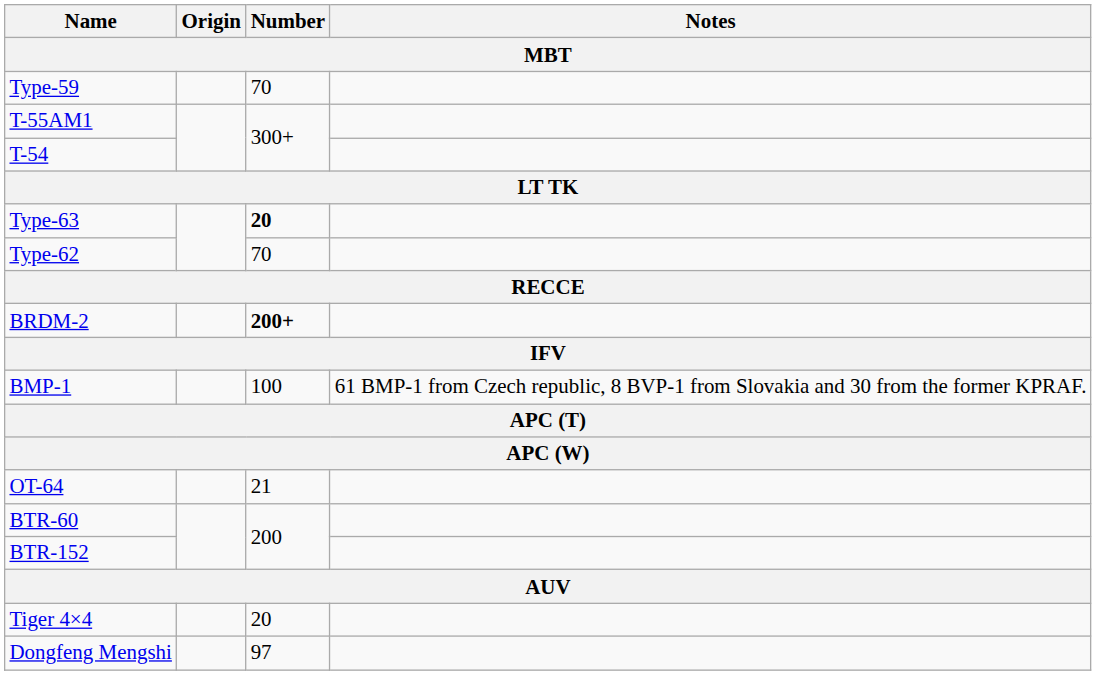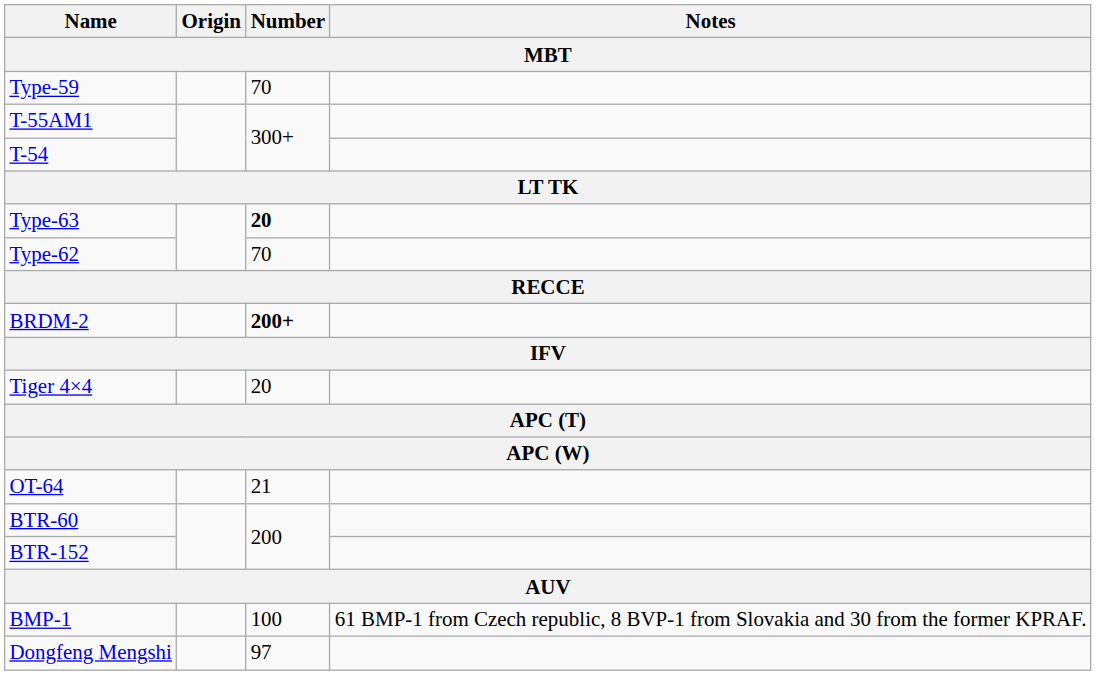 <table class="wikitable">
 <tr>
 <th>Name</th>
 <th>Origin</th>
 <th>Number</th>
 <th>Notes</th>
 </tr>
 <tr>
 <th colspan="4">MBT</th>
 </tr>
 <tr>
 <td><a href='#'>Type-59</a></td>
 <td></td>
 <td>70</td>
 <td></td>
 </tr>
 <tr>
 <td><a href='#'>T-55AM1</a></td>
 <td rowspan="2"></td>
 <td rowspan="2">300+</td>
 <td></td>
 </tr>
 <tr>
 <td><a href='#'>T-54</a></td>
 <td></td>
 </tr>
 <tr>
 <th colspan="4">LT TK</th>
 </tr>
 <tr>
 <td><a href='#'>Type-63</a></td>
 <td rowspan="2"></td>
 <td><strong>20</strong></td>
 <td></td>
 </tr>
 <tr>
 <td><a href='#'>Type-62</a></td>
 <td>70</td>
 <td></td>
 </tr>
 <tr>
 <th colspan="4">RECCE</th>
 </tr>
 <tr>
 <td><a href='#'>BRDM-2</a></td>
 <td></td>
 <td><strong>200+</strong></td>
 <td></td>
 </tr>
 <tr>
 <th colspan="4">IFV</th>
 </tr>
 <tr>
-<td><a href='#'>BMP-1</a></td>
+<td><a href='#'>Tiger 4×4</a></td>
 <td></td>
-<td>100</td>
-<td>61 BMP-1 from Czech republic, 8 BVP-1 from Slovakia and 30 from the former KPRAF.</td>
+<td>20</td>
+<td></td>
 </tr>
 <tr>
 <th colspan="4">APC (T)</th>
 </tr>
 <tr>
 <th colspan="4">APC (W)</th>
 </tr>
 <tr>
 <td><a href='#'>OT-64</a></td>
 <td></td>
 <td>21</td>
 <td></td>
 </tr>
 <tr>
 <td><a href='#'>BTR-60</a></td>
 <td rowspan="2"></td>
 <td rowspan="2">200</td>
 <td></td>
 </tr>
 <tr>
 <td><a href='#'>BTR-152</a></td>
 <td></td>
 </tr>
 <tr>
 <th colspan="4">AUV</th>
 </tr>
 <tr>
-<td><a href='#'>Tiger 4×4</a></td>
+<td><a href='#'>BMP-1</a></td>
 <td></td>
-<td>20</td>
-<td></td>
+<td>100</td>
+<td>61 BMP-1 from Czech republic, 8 BVP-1 from Slovakia and 30 from the former KPRAF.</td>
 </tr>
 <tr>
 <td><a href='#'>Dongfeng Mengshi</a></td>
 <td></td>
 <td>97</td>
 <td></td>
 </tr>
 </table>
